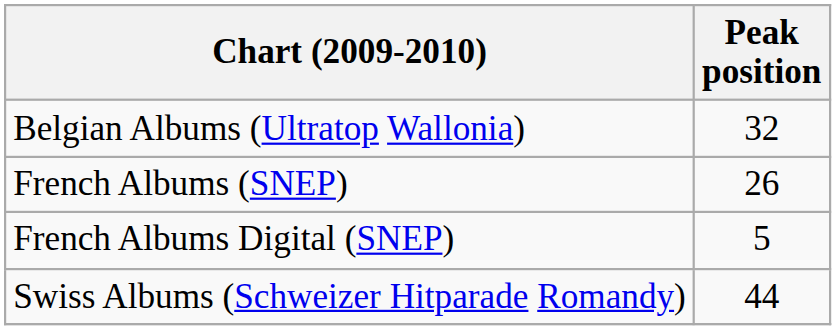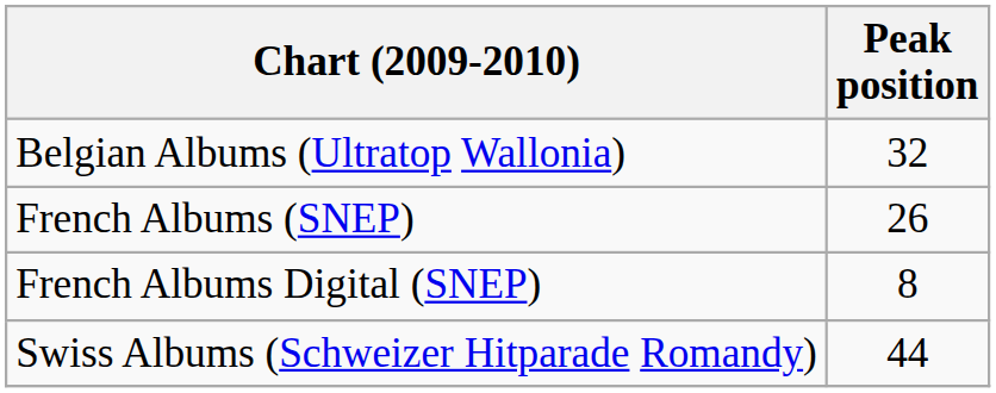 <table class="wikitable sortable">
 <tr>
 <th align="left">Chart (2009-2010)</th>
 <th align="center">Peak<br>position</th>
 </tr>
 <tr>
 <td align="left">Belgian Albums (<a href='#'>Ultratop</a> <a href='#'>Wallonia</a>)</td>
 <td align="center">32</td>
 </tr>
 <tr>
 <td align="left">French Albums (<a href='#'>SNEP</a>)</td>
 <td align="center">26</td>
 </tr>
 <tr>
 <td align="left">French Albums Digital (<a href='#'>SNEP</a>)</td>
-<td align="center">5</td>
+<td align="center">8</td>
 </tr>
 <tr>
 <td align="left">Swiss Albums (<a href='#'>Schweizer Hitparade</a> <a href='#'>Romandy</a>)</td>
 <td align="center">44</td>
 </tr>
 <tr>
 </tr>
 </table>
